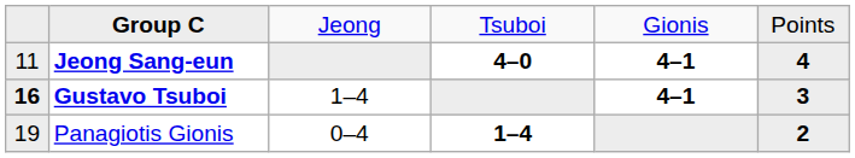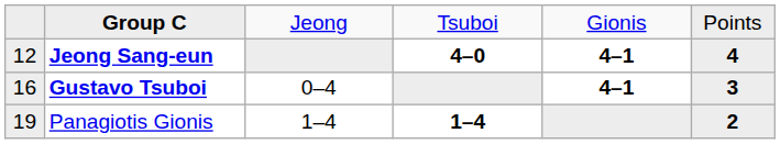 <table class="wikitable" style="font-size:90%">
 <tr style="text-align:center;">
 <td style="background-color:#ededed;" width="20"></td>
 <td style="background-color:#ededed;" width="130" style="text-align:center;"><strong>Group C</strong></td>
 <td width="95"> <a href='#'>Jeong</a></td>
 <td width="95"> <a href='#'>Tsuboi</a></td>
 <td width="95"> <a href='#'>Gionis</a></td>
 <td style="background-color:#ededed;" width="50">Points</td>
 </tr>
 <tr style="text-align:center;background-color:#ffffff;">
-<td style="background-color:#ededed;">11</td>
+<td style="background-color:#ededed;">12</td>
 <td style="text-align:left;"> <strong><a href='#'>Jeong Sang-eun</a></strong></td>
 <td style="background-color:#ededed;"></td>
 <td><strong>4–0</strong></td>
 <td><strong>4–1</strong></td>
 <td style="background-color:#ededed;"><strong>4</strong></td>
 </tr>
 <tr style="text-align:center;background-color:#ffffff;">
-<td style="background-color:#ededed;"><strong>16</strong></td>
+<td style="background-color:#ededed;">16</td>
 <td style="text-align:left;"> <strong><a href='#'>Gustavo Tsuboi</a></strong></td>
-<td>1–4</td>
+<td>0–4</td>
 <td style="background-color:#ededed;"></td>
 <td><strong>4–1</strong></td>
 <td style="background-color:#ededed;"><strong>3</strong></td>
 </tr>
 <tr style="text-align:center;background-color:#ffffff;">
 <td style="background-color:#ededed;">19</td>
 <td style="text-align:left;"> <a href='#'>Panagiotis Gionis</a></td>
-<td>0–4</td>
+<td>1–4</td>
 <td><strong>1–4</strong></td>
 <td style="background-color:#ededed;"></td>
 <td style="background-color:#ededed;"><strong>2</strong></td>
 </tr>
 </table>
